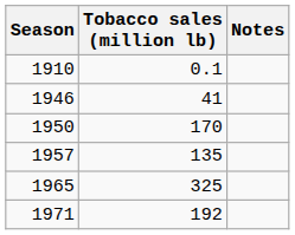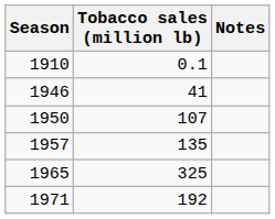 <table class="wikitable" style="text-align:right;float:right">
 <tr>
 <th>Season</th>
 <th>Tobacco sales<br>(million lb)</th>
 <th>Notes</th>
 </tr>
 <tr>
 <td>1910</td>
 <td>0.1</td>
 <td></td>
 </tr>
 <tr>
 <td>1946</td>
 <td>41</td>
 <td></td>
 </tr>
 <tr>
 <td>1950</td>
-<td>170</td>
+<td>107</td>
 <td></td>
 </tr>
 <tr>
 <td>1957</td>
 <td>135</td>
 <td></td>
 </tr>
 <tr>
 <td>1965</td>
 <td>325</td>
 <td></td>
 </tr>
 <tr>
 <td>1971</td>
 <td>192</td>
 <td></td>
 </tr>
 </table>
